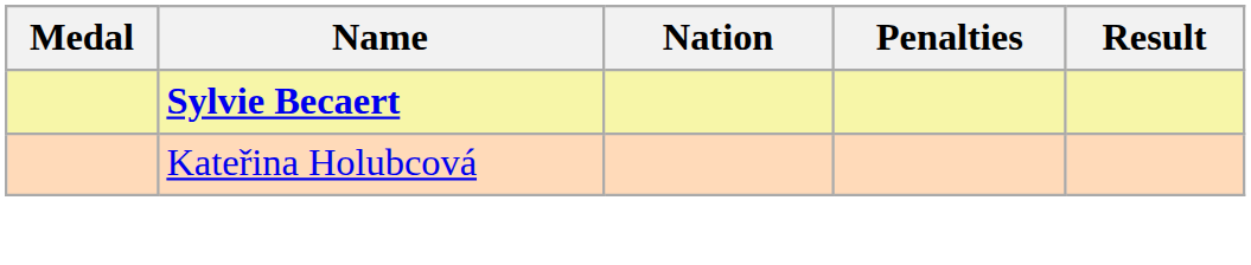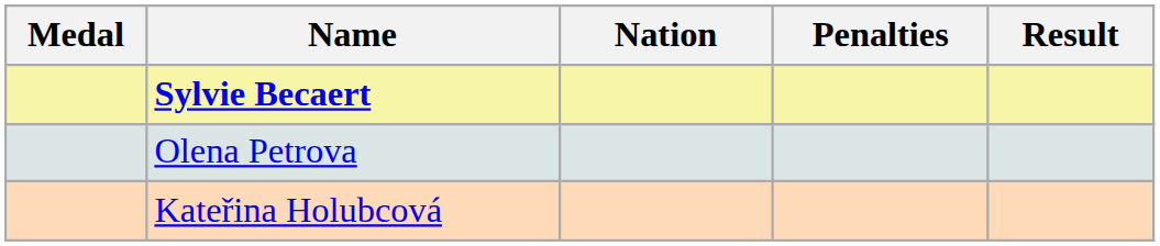 <table class=wikitable style="border:1px solid #AAAAAA;font-size:90%">
 <tr bgcolor="#E4E4E4">
 <th style="border-bottom:1px solid #AAAAAA" width=50>Medal</th>
 <th style="border-bottom:1px solid #AAAAAA" width=160>Name</th>
 <th style="border-bottom:1px solid #AAAAAA" width=80>Nation</th>
 <th style="border-bottom:1px solid #AAAAAA" width=80>Penalties</th>
 <th style="border-bottom:1px solid #AAAAAA" width=60>Result</th>
 </tr>
 <tr bgcolor="#F7F6A8">
 <td align="center"></td>
 <td><strong><a href='#'>Sylvie Becaert</a></strong></td>
 <td align="center"></td>
 <td align="center"></td>
 <td align="right"></td>
 </tr>
+<tr bgcolor="#DCE5E5">
+<td align="center"></td>
+<td><a href='#'>Olena Petrova</a></td>
+<td align="center"></td>
+<td align="center"></td>
+<td align="right"></td>
+</tr>
 <tr bgcolor="#FFDAB9">
 <td align="center"></td>
 <td><a href='#'>Kateřina Holubcová</a></td>
 <td align="center"></td>
 <td align="center"></td>
 <td align="right"></td>
 </tr>
 </table>
